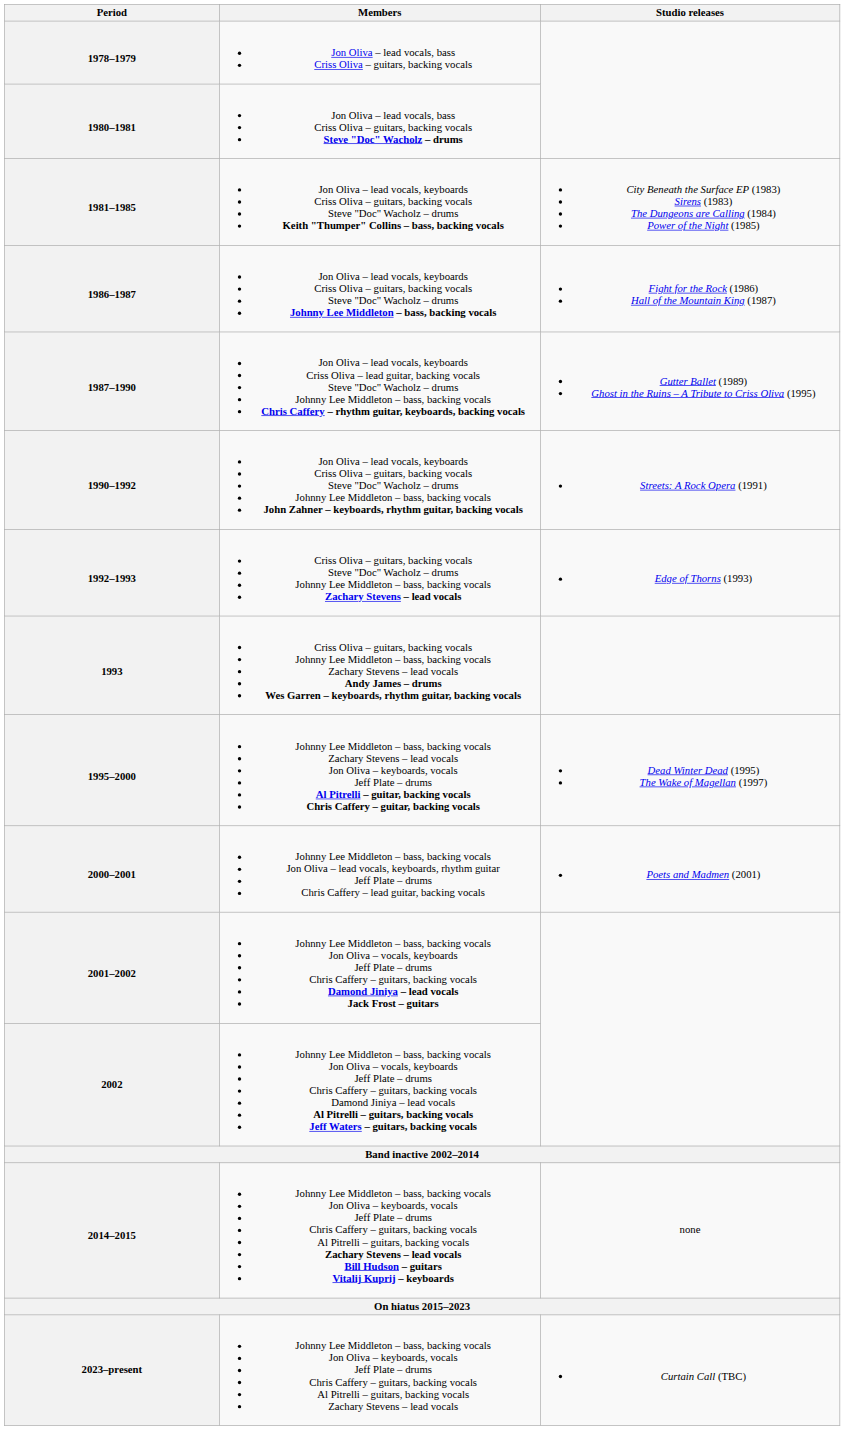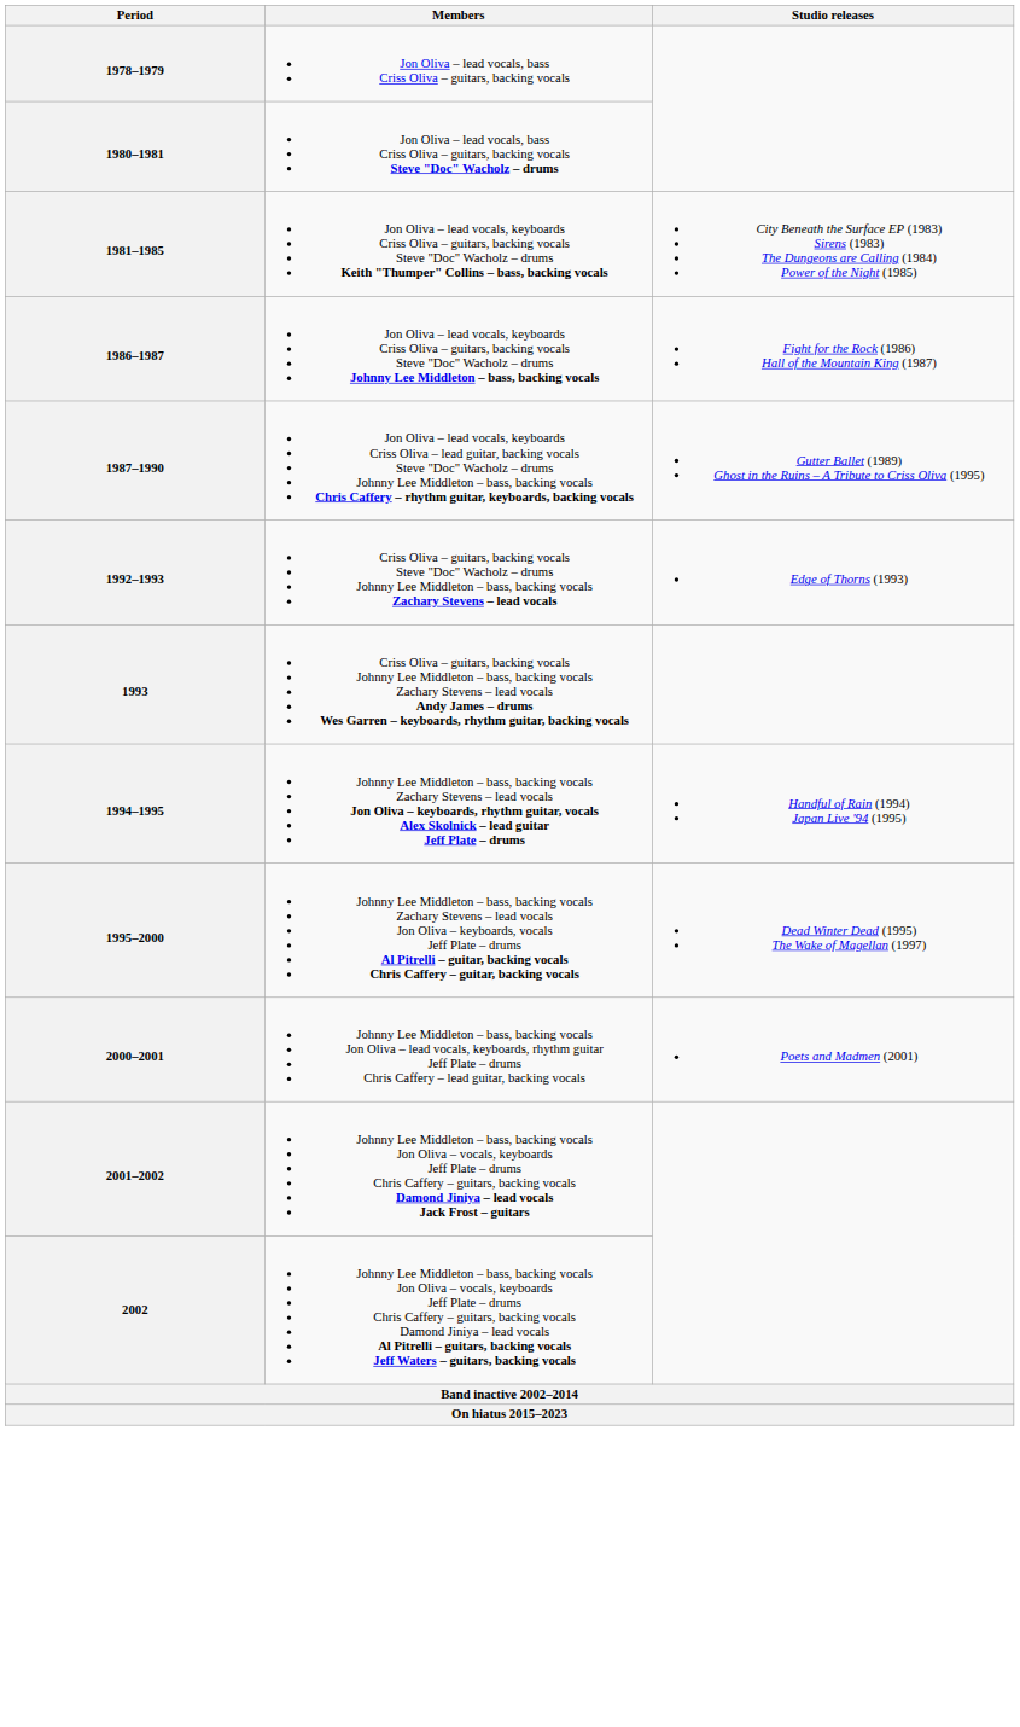 <table class="wikitable plainrowheaders" style="text-align:center;">
 <tr>
 <th scope="col" style="width:20em;">Period</th>
 <th scope="col" style="width:30em;">Members</th>
 <th scope="col" style="width:28em;">Studio releases</th>
 </tr>
 <tr>
 <th><br><strong>1978–1979</strong></th>
 <td><br><ul><li><a href='#'>Jon Oliva</a> – lead vocals, bass</li><li><a href='#'>Criss Oliva</a> – guitars, backing vocals</li></ul></td>
 <td rowspan="2"></td>
 </tr>
 <tr>
 <th><br><strong>1980–1981</strong></th>
 <td><br><ul><li>Jon Oliva – lead vocals, bass</li><li>Criss Oliva – guitars, backing vocals</li><li><strong><a href='#'>Steve "Doc" Wacholz</a> – drums</strong></li></ul></td>
 </tr>
 <tr>
 <th><br><strong>1981–1985</strong></th>
 <td><br><ul><li>Jon Oliva – lead vocals, keyboards</li><li>Criss Oliva – guitars, backing vocals</li><li>Steve "Doc" Wacholz – drums</li><li><strong>Keith "Thumper" Collins – bass, backing vocals</strong></li></ul></td>
 <td><br><ul><li><em>City Beneath the Surface EP</em> (1983)</li><li><em><a href='#'>Sirens</a></em> (1983)</li><li><em><a href='#'>The Dungeons are Calling</a></em> (1984)</li><li><em><a href='#'>Power of the Night</a></em> (1985)</li></ul></td>
 </tr>
 <tr>
 <th><br><strong>1986–1987</strong></th>
 <td><br><ul><li>Jon Oliva – lead vocals, keyboards</li><li>Criss Oliva – guitars, backing vocals</li><li>Steve "Doc" Wacholz – drums</li><li><strong><a href='#'>Johnny Lee Middleton</a> – bass, backing vocals</strong></li></ul></td>
 <td><br><ul><li><em><a href='#'>Fight for the Rock</a></em> (1986)</li><li><em><a href='#'>Hall of the Mountain King</a></em> (1987)</li></ul></td>
 </tr>
 <tr>
 <th><br><strong>1987–1990</strong></th>
 <td><br><ul><li>Jon Oliva – lead vocals, keyboards</li><li>Criss Oliva – lead guitar, backing vocals</li><li>Steve "Doc" Wacholz – drums</li><li>Johnny Lee Middleton – bass, backing vocals</li><li><strong><a href='#'>Chris Caffery</a> – rhythm guitar, keyboards, backing vocals </strong></li></ul></td>
 <td><br><ul><li><em><a href='#'>Gutter Ballet</a></em> (1989)</li><li><em><a href='#'>Ghost in the Ruins – A Tribute to Criss Oliva</a></em> (1995)</li></ul></td>
 </tr>
 <tr>
-<th><br><strong>1990–1992</strong></th>
-<td><br><ul><li>Jon Oliva – lead vocals, keyboards</li><li>Criss Oliva – guitars, backing vocals</li><li>Steve "Doc" Wacholz – drums</li><li>Johnny Lee Middleton – bass, backing vocals</li><li><strong>John Zahner – keyboards, rhythm guitar, backing vocals </strong></li></ul></td>
-<td><br><ul><li><em><a href='#'>Streets: A Rock Opera</a></em> (1991)</li></ul></td>
-</tr>
-<tr>
 <th><br><strong>1992–1993</strong></th>
 <td><br><ul><li>Criss Oliva – guitars, backing vocals</li><li>Steve "Doc" Wacholz – drums</li><li>Johnny Lee Middleton – bass, backing vocals</li><li><strong><a href='#'>Zachary Stevens</a> – lead vocals</strong></li></ul></td>
 <td><br><ul><li><em><a href='#'>Edge of Thorns</a></em> (1993)</li></ul></td>
 </tr>
 <tr>
 <th><br><strong>1993</strong></th>
 <td><br><ul><li>Criss Oliva – guitars, backing vocals</li><li>Johnny Lee Middleton – bass, backing vocals</li><li>Zachary Stevens – lead vocals</li><li><strong>Andy James – drums</strong></li><li><strong>Wes Garren – keyboards, rhythm guitar, backing vocals </strong></li></ul></td>
 <td></td>
+</tr>
+<tr>
+<th><br><strong>1994–1995</strong></th>
+<td><br><ul><li>Johnny Lee Middleton – bass, backing vocals </li><li>Zachary Stevens – lead vocals</li><li><strong>Jon Oliva – keyboards, rhythm guitar, vocals</strong></li><li><strong><a href='#'>Alex Skolnick</a> – lead guitar</strong></li><li><strong><a href='#'>Jeff Plate</a> – drums</strong></li></ul></td>
+<td><br><ul><li><em><a href='#'>Handful of Rain</a></em> (1994)</li><li><em><a href='#'>Japan Live '94</a></em> (1995)</li></ul></td>
 </tr>
 <tr>
 <th><br><strong>1995–2000</strong></th>
 <td><br><ul><li>Johnny Lee Middleton – bass, backing vocals</li><li>Zachary Stevens – lead vocals</li><li>Jon Oliva – keyboards, vocals</li><li>Jeff Plate – drums</li><li><strong><a href='#'>Al Pitrelli</a> – guitar, backing vocals</strong></li><li><strong>Chris Caffery – guitar, backing vocals</strong></li></ul></td>
 <td><br><ul><li><em><a href='#'>Dead Winter Dead</a></em> (1995)</li><li><em><a href='#'>The Wake of Magellan</a></em> (1997)</li></ul></td>
 </tr>
 <tr>
 <th><br><strong>2000–2001</strong></th>
 <td><br><ul><li>Johnny Lee Middleton – bass, backing vocals</li><li>Jon Oliva – lead vocals, keyboards, rhythm guitar</li><li>Jeff Plate – drums</li><li>Chris Caffery – lead guitar, backing vocals</li></ul></td>
 <td><br><ul><li><em><a href='#'>Poets and Madmen</a></em> (2001)</li></ul></td>
 </tr>
 <tr>
 <th><br><strong>2001–2002</strong></th>
 <td><br><ul><li>Johnny Lee Middleton – bass, backing vocals</li><li>Jon Oliva – vocals, keyboards</li><li>Jeff Plate – drums</li><li>Chris Caffery – guitars, backing vocals</li><li><strong><a href='#'>Damond Jiniya</a> – lead vocals</strong></li><li><strong>Jack Frost – guitars</strong></li></ul></td>
 <td rowspan="2"></td>
 </tr>
 <tr>
 <th>2002</th>
 <td><br><ul><li>Johnny Lee Middleton – bass, backing vocals</li><li>Jon Oliva – vocals, keyboards</li><li>Jeff Plate – drums</li><li>Chris Caffery – guitars, backing vocals</li><li>Damond Jiniya – lead vocals</li><li><strong>Al Pitrelli – guitars, backing vocals</strong></li><li><strong><a href='#'>Jeff Waters</a> – guitars, backing vocals </strong></li></ul></td>
 </tr>
 <tr>
 <th colspan="3">Band inactive 2002–2014</th>
 </tr>
 <tr>
-<th><br><strong>2014–2015</strong></th>
-<td><br><ul><li>Johnny Lee Middleton – bass, backing vocals</li><li>Jon Oliva – keyboards, vocals</li><li>Jeff Plate – drums</li><li>Chris Caffery – guitars, backing vocals</li><li>Al Pitrelli – guitars, backing vocals</li><li><strong>Zachary Stevens – lead vocals</strong></li><li><strong><a href='#'>Bill Hudson</a> – guitars </strong></li><li><strong><a href='#'>Vitalij Kuprij</a> – keyboards </strong></li></ul></td>
-<td>none</td>
-</tr>
-<tr>
 <th colspan="3">On hiatus 2015–2023</th>
 </tr>
-<tr>
-<th>2023–present</th>
-<td><br><ul><li>Johnny Lee Middleton – bass, backing vocals</li><li>Jon Oliva – keyboards, vocals </li><li>Jeff Plate – drums</li><li>Chris Caffery – guitars, backing vocals</li><li>Al Pitrelli – guitars, backing vocals</li><li>Zachary Stevens – lead vocals</li></ul></td>
-<td><br><ul><li><em>Curtain Call</em> (TBC)</li></ul></td>
-</tr>
 </table>
